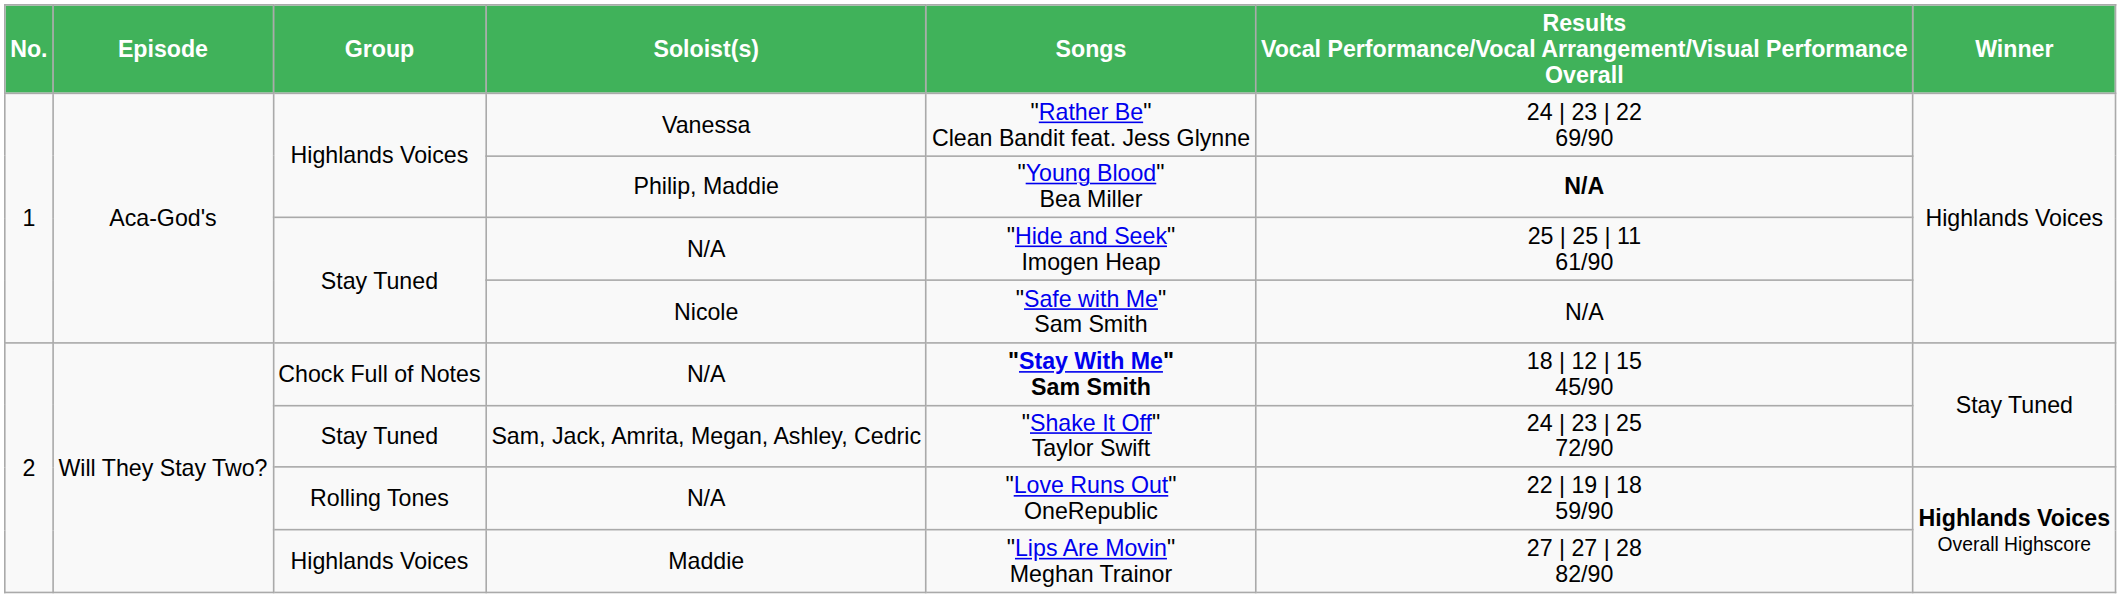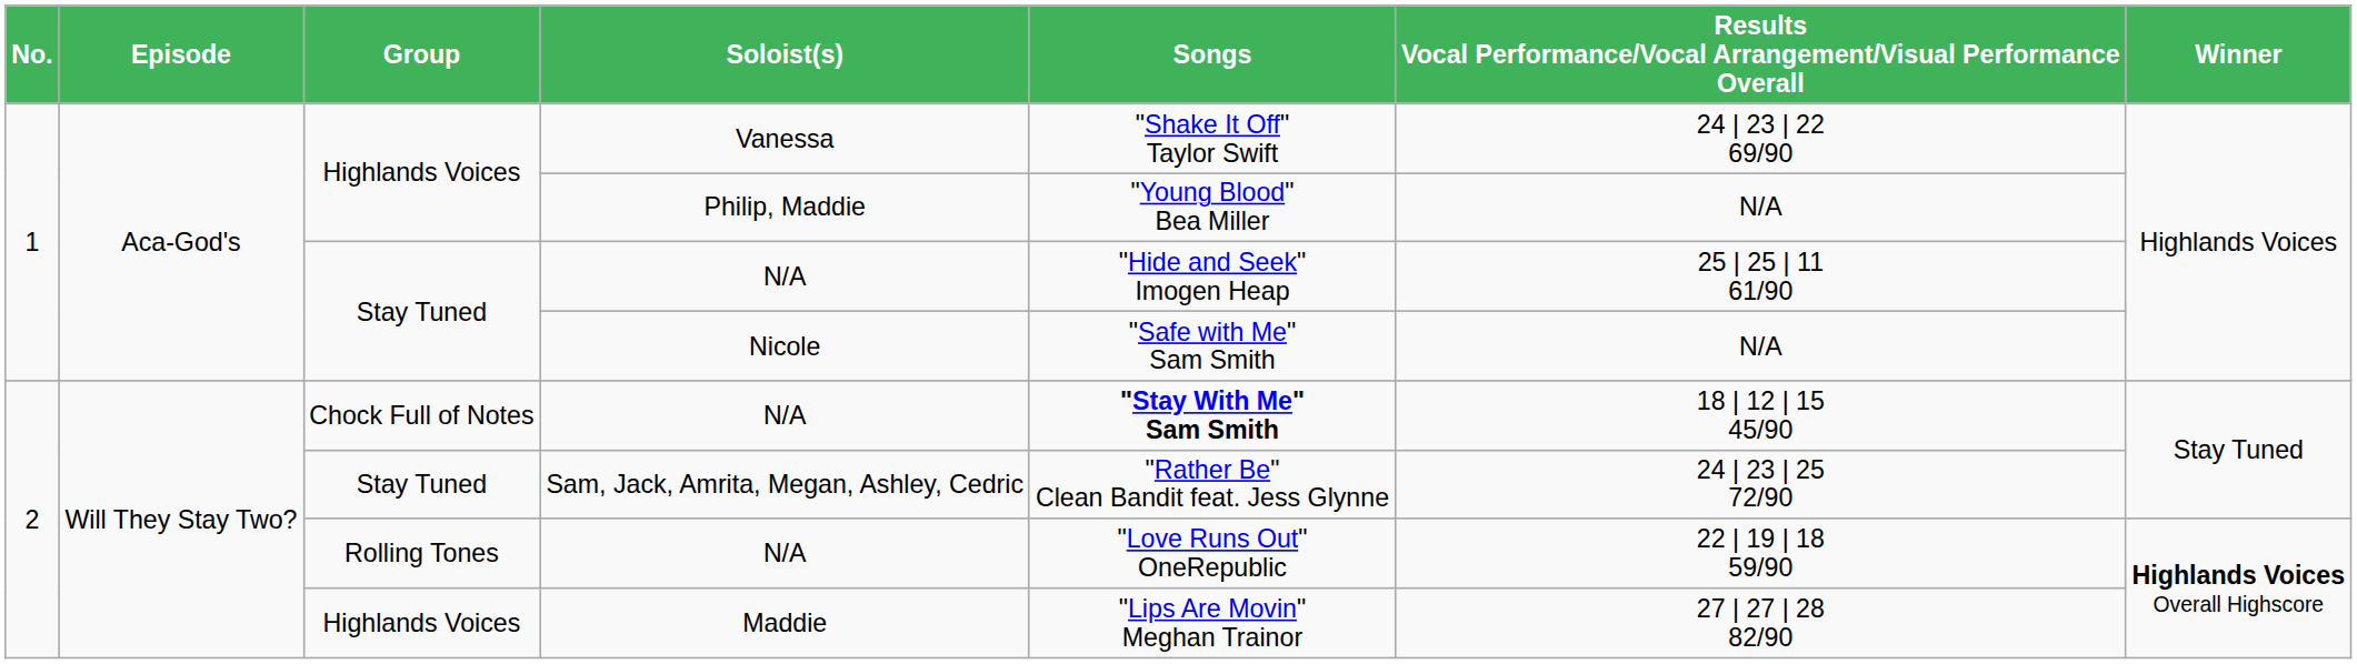 <table class="wikitable plainrowheaders" style="font-size:90%">
 <tr style="color:white;">
 <th style="background-color: #40B25A; color: #ffffff;">No.</th>
 <th style="background-color: #40B25A; color: #ffffff;">Episode</th>
 <th style="background-color: #40B25A; color: #ffffff;">Group</th>
 <th style="background-color: #40B25A; color: #ffffff;">Soloist(s)</th>
 <th style="background-color: #40B25A; color: #ffffff;">Songs</th>
 <th style="background-color: #40B25A; color: #ffffff;">Results<br>Vocal Performance/Vocal Arrangement/Visual Performance<br>Overall</th>
 <th style="background-color: #40B25A; color: #ffffff;">Winner</th>
 </tr>
 <tr>
 <td style="text-align:center;" rowspan="4">1</td>
 <td style="text-align:center;" rowspan="4">Aca-God's</td>
 <td style="text-align:center;" rowspan="2">Highlands Voices</td>
 <td style="text-align:center;">Vanessa</td>
-<td style="text-align:center;">"<a href='#'>Rather Be</a>"<br>Clean Bandit feat. Jess Glynne</td>
+<td style="text-align:center;">"<a href='#'>Shake It Off</a>"<br>Taylor Swift</td>
 <td style="text-align:center;">24              |                23              |                22                              <br>69/90</td>
 <td style="text-align:center;" rowspan="4">Highlands Voices</td>
 </tr>
 <tr>
 <td style="text-align:center;">Philip, Maddie</td>
 <td style="text-align:center;">"<a href='#'>Young Blood</a>"<br>Bea Miller</td>
-<td style="text-align:center;"><strong>N/A</strong></td>
+<td style="text-align:center;">N/A</td>
 </tr>
 <tr>
 <td style="text-align:center;" rowspan="2">Stay Tuned</td>
 <td style="text-align:center;">N/A</td>
 <td style="text-align:center;">"<a href='#'>Hide and Seek</a>"<br>Imogen Heap</td>
 <td style="text-align:center;">25              |                25              |                11                              <br>61/90</td>
 </tr>
 <tr>
 <td style="text-align:center;">Nicole</td>
 <td style="text-align:center;">"<a href='#'>Safe with Me</a>"<br>Sam Smith</td>
 <td style="text-align:center;">N/A</td>
 </tr>
 <tr>
 <td style="text-align:center;" rowspan="4">2</td>
 <td style="text-align:center;" rowspan="4">Will They Stay Two?</td>
 <td style="text-align:center;">Chock Full of Notes</td>
 <td style="text-align:center;">N/A</td>
 <td style="text-align:center;"><strong>"<a href='#'>Stay With Me</a>"<br>Sam Smith</strong></td>
 <td style="text-align:center;">18              |              12                |            15                                  <br>45/90</td>
 <td style="text-align:center;" rowspan="2">Stay Tuned</td>
 </tr>
 <tr>
 <td style="text-align:center;">Stay Tuned</td>
 <td style="text-align:center;">Sam, Jack, Amrita, Megan, Ashley, Cedric</td>
-<td style="text-align:center;">"<a href='#'>Shake It Off</a>"<br>Taylor Swift</td>
+<td style="text-align:center;">"<a href='#'>Rather Be</a>"<br>Clean Bandit feat. Jess Glynne</td>
 <td style="text-align:center;">24              |              23                |             25                                 <br>72/90</td>
 </tr>
 <tr>
 <td style="text-align:center;">Rolling Tones</td>
 <td style="text-align:center;">N/A</td>
 <td style="text-align:center;">"<a href='#'>Love Runs Out</a>"<br>OneRepublic</td>
 <td style="text-align:center;">22              |            19                  |             18                                 <br>59/90</td>
 <td style="text-align:center;" rowspan="2"><strong>Highlands Voices</strong><br><small>Overall Highscore</small></td>
 </tr>
 <tr>
 <td style="text-align:center;">Highlands Voices</td>
 <td style="text-align:center;">Maddie</td>
 <td style="text-align:center;">"<a href='#'>Lips Are Movin</a>"<br>Meghan Trainor</td>
 <td style="text-align:center;">27              |           27                   |            28                                 <br>82/90</td>
 </tr>
 </table>
